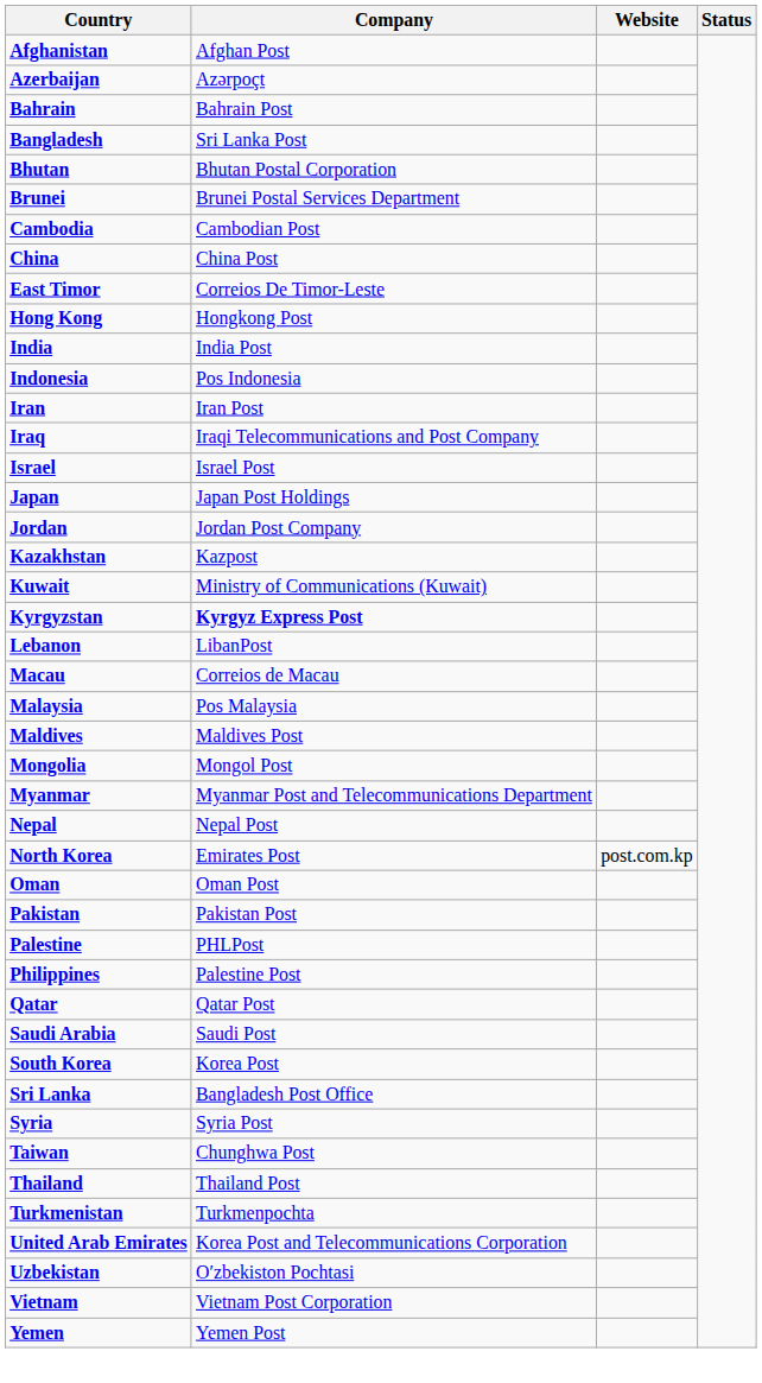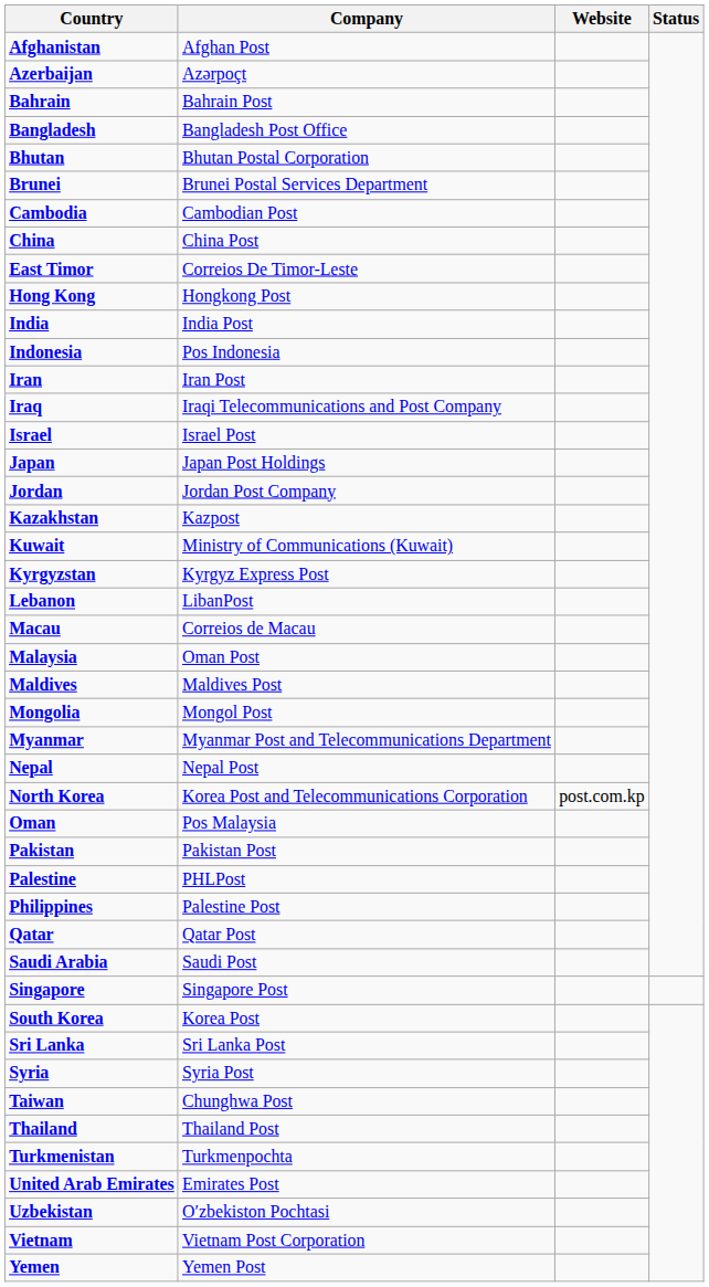 <table class="wikitable">
 <tr>
 <th>Country</th>
 <th>Company</th>
 <th>Website</th>
 <th>Status</th>
 </tr>
 <tr>
 <td><strong><a href='#'>Afghanistan</a></strong></td>
 <td><a href='#'>Afghan Post</a></td>
 <td></td>
 </tr>
 <tr>
 <td><strong><a href='#'>Azerbaijan</a></strong></td>
 <td><a href='#'>Azərpoçt</a></td>
 <td></td>
 </tr>
 <tr>
 <td><strong><a href='#'>Bahrain</a></strong></td>
 <td><a href='#'>Bahrain Post</a></td>
 <td></td>
 </tr>
 <tr>
 <td><strong><a href='#'>Bangladesh</a></strong></td>
-<td><a href='#'>Sri Lanka Post</a></td>
+<td><a href='#'>Bangladesh Post Office</a></td>
 <td></td>
 </tr>
 <tr>
 <td><strong><a href='#'>Bhutan</a></strong></td>
 <td><a href='#'>Bhutan Postal Corporation</a></td>
 <td></td>
 </tr>
 <tr>
 <td><strong><a href='#'>Brunei</a></strong></td>
 <td><a href='#'>Brunei Postal Services Department</a></td>
 <td></td>
 </tr>
 <tr>
 <td><strong><a href='#'>Cambodia</a></strong></td>
 <td><a href='#'>Cambodian Post</a></td>
 <td></td>
 </tr>
 <tr>
 <td><strong><a href='#'>China</a></strong></td>
 <td><a href='#'>China Post</a></td>
 <td></td>
 </tr>
 <tr>
 <td><strong><a href='#'>East Timor</a></strong></td>
 <td><a href='#'>Correios De Timor-Leste</a></td>
 <td></td>
 </tr>
 <tr>
 <td><strong><a href='#'>Hong Kong</a></strong></td>
 <td><a href='#'>Hongkong Post</a></td>
 <td></td>
 </tr>
 <tr>
 <td><strong><a href='#'>India</a></strong></td>
 <td><a href='#'>India Post</a></td>
 <td></td>
 </tr>
 <tr>
 <td><strong><a href='#'>Indonesia</a></strong></td>
 <td><a href='#'>Pos Indonesia</a></td>
 <td></td>
 </tr>
 <tr>
 <td><strong><a href='#'>Iran</a></strong></td>
 <td><a href='#'>Iran Post</a></td>
 <td></td>
 </tr>
 <tr>
 <td><strong><a href='#'>Iraq</a></strong></td>
 <td><a href='#'>Iraqi Telecommunications and Post Company</a></td>
 <td></td>
 </tr>
 <tr>
 <td><strong><a href='#'>Israel</a></strong></td>
 <td><a href='#'>Israel Post</a></td>
 <td></td>
 </tr>
 <tr>
 <td><strong><a href='#'>Japan</a></strong></td>
 <td><a href='#'>Japan Post Holdings</a></td>
 <td></td>
 </tr>
 <tr>
 <td><strong><a href='#'>Jordan</a></strong></td>
 <td><a href='#'>Jordan Post Company</a></td>
 <td></td>
 </tr>
 <tr>
 <td><strong><a href='#'>Kazakhstan</a></strong></td>
 <td><a href='#'>Kazpost</a></td>
 <td></td>
 </tr>
 <tr>
 <td><strong><a href='#'>Kuwait</a></strong></td>
 <td><a href='#'>Ministry of Communications (Kuwait)</a></td>
 <td></td>
 </tr>
 <tr>
 <td><strong><a href='#'>Kyrgyzstan</a></strong></td>
-<td><strong><a href='#'>Kyrgyz Express Post</a></strong></td>
+<td><a href='#'>Kyrgyz Express Post</a></td>
 <td></td>
 </tr>
 <tr>
 <td><strong><a href='#'>Lebanon</a></strong></td>
 <td><a href='#'>LibanPost</a></td>
 <td></td>
 </tr>
 <tr>
 <td><strong><a href='#'>Macau</a></strong></td>
 <td><a href='#'>Correios de Macau</a></td>
 <td></td>
 </tr>
 <tr>
 <td><strong><a href='#'>Malaysia</a></strong></td>
-<td><a href='#'>Pos Malaysia</a></td>
+<td><a href='#'>Oman Post</a></td>
 <td></td>
 </tr>
 <tr>
 <td><strong><a href='#'>Maldives</a></strong></td>
 <td><a href='#'>Maldives Post</a></td>
 <td></td>
 </tr>
 <tr>
 <td><strong><a href='#'>Mongolia</a></strong></td>
 <td><a href='#'>Mongol Post</a></td>
 <td></td>
 </tr>
 <tr>
 <td><strong><a href='#'>Myanmar</a></strong></td>
 <td><a href='#'>Myanmar Post and Telecommunications Department</a></td>
 <td></td>
 </tr>
 <tr>
 <td><strong><a href='#'>Nepal</a></strong></td>
 <td><a href='#'>Nepal Post</a></td>
 <td></td>
 </tr>
 <tr>
 <td><strong><a href='#'>North Korea</a></strong></td>
-<td><a href='#'>Emirates Post</a></td>
+<td><a href='#'>Korea Post and Telecommunications Corporation</a></td>
 <td>post.com.kp</td>
 </tr>
 <tr>
 <td><strong><a href='#'>Oman</a></strong></td>
-<td><a href='#'>Oman Post</a></td>
+<td><a href='#'>Pos Malaysia</a></td>
 <td></td>
 </tr>
 <tr>
 <td><strong><a href='#'>Pakistan</a></strong></td>
 <td><a href='#'>Pakistan Post</a></td>
 <td></td>
 </tr>
 <tr>
 <td><strong><a href='#'>Palestine</a></strong></td>
 <td><a href='#'>PHLPost</a></td>
 <td></td>
 </tr>
 <tr>
 <td><strong><a href='#'>Philippines</a></strong></td>
 <td><a href='#'>Palestine Post</a></td>
 <td></td>
 </tr>
 <tr>
 <td><strong><a href='#'>Qatar</a></strong></td>
 <td><a href='#'>Qatar Post</a></td>
 <td></td>
 </tr>
 <tr>
 <td><strong><a href='#'>Saudi Arabia</a></strong></td>
 <td><a href='#'>Saudi Post</a></td>
 <td></td>
 </tr>
 <tr>
+<td><strong><a href='#'>Singapore</a></strong></td>
+<td><a href='#'>Singapore Post</a></td>
+<td></td>
+<td></td>
+</tr>
+<tr>
 <td><strong><a href='#'>South Korea</a></strong></td>
 <td><a href='#'>Korea Post</a></td>
 <td></td>
 </tr>
 <tr>
 <td><strong><a href='#'>Sri Lanka</a></strong></td>
-<td><a href='#'>Bangladesh Post Office</a></td>
+<td><a href='#'>Sri Lanka Post</a></td>
 <td></td>
 </tr>
 <tr>
 <td><strong><a href='#'>Syria</a></strong></td>
 <td><a href='#'>Syria Post</a></td>
 <td></td>
 </tr>
 <tr>
 <td><strong><a href='#'>Taiwan</a></strong></td>
 <td><a href='#'>Chunghwa Post</a></td>
 <td></td>
 </tr>
 <tr>
 <td><strong><a href='#'>Thailand</a></strong></td>
 <td><a href='#'>Thailand Post</a></td>
 <td></td>
 </tr>
 <tr>
 <td><strong><a href='#'>Turkmenistan</a></strong></td>
 <td><a href='#'>Turkmenpochta</a></td>
 <td></td>
 </tr>
 <tr>
 <td><strong><a href='#'>United Arab Emirates</a></strong></td>
-<td><a href='#'>Korea Post and Telecommunications Corporation</a></td>
+<td><a href='#'>Emirates Post</a></td>
 <td></td>
 </tr>
 <tr>
 <td><strong><a href='#'>Uzbekistan</a></strong></td>
 <td><a href='#'>O′zbekiston Pochtasi</a></td>
 <td></td>
 </tr>
 <tr>
 <td><strong><a href='#'>Vietnam</a></strong></td>
 <td><a href='#'>Vietnam Post Corporation</a></td>
 <td></td>
 </tr>
 <tr>
 <td><strong><a href='#'>Yemen</a></strong></td>
 <td><a href='#'>Yemen Post</a></td>
 <td></td>
 </tr>
 </table>
